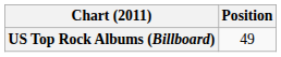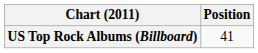 <table class="wikitable plainrowheaders" style="text-align:center">
 <tr>
 <th scope="col">Chart (2011)</th>
 <th scope="col">Position</th>
 </tr>
 <tr>
 <th scope="row">US Top Rock Albums (<em>Billboard</em>)</th>
-<td>49</td>
+<td>41</td>
 </tr>
 </table>
